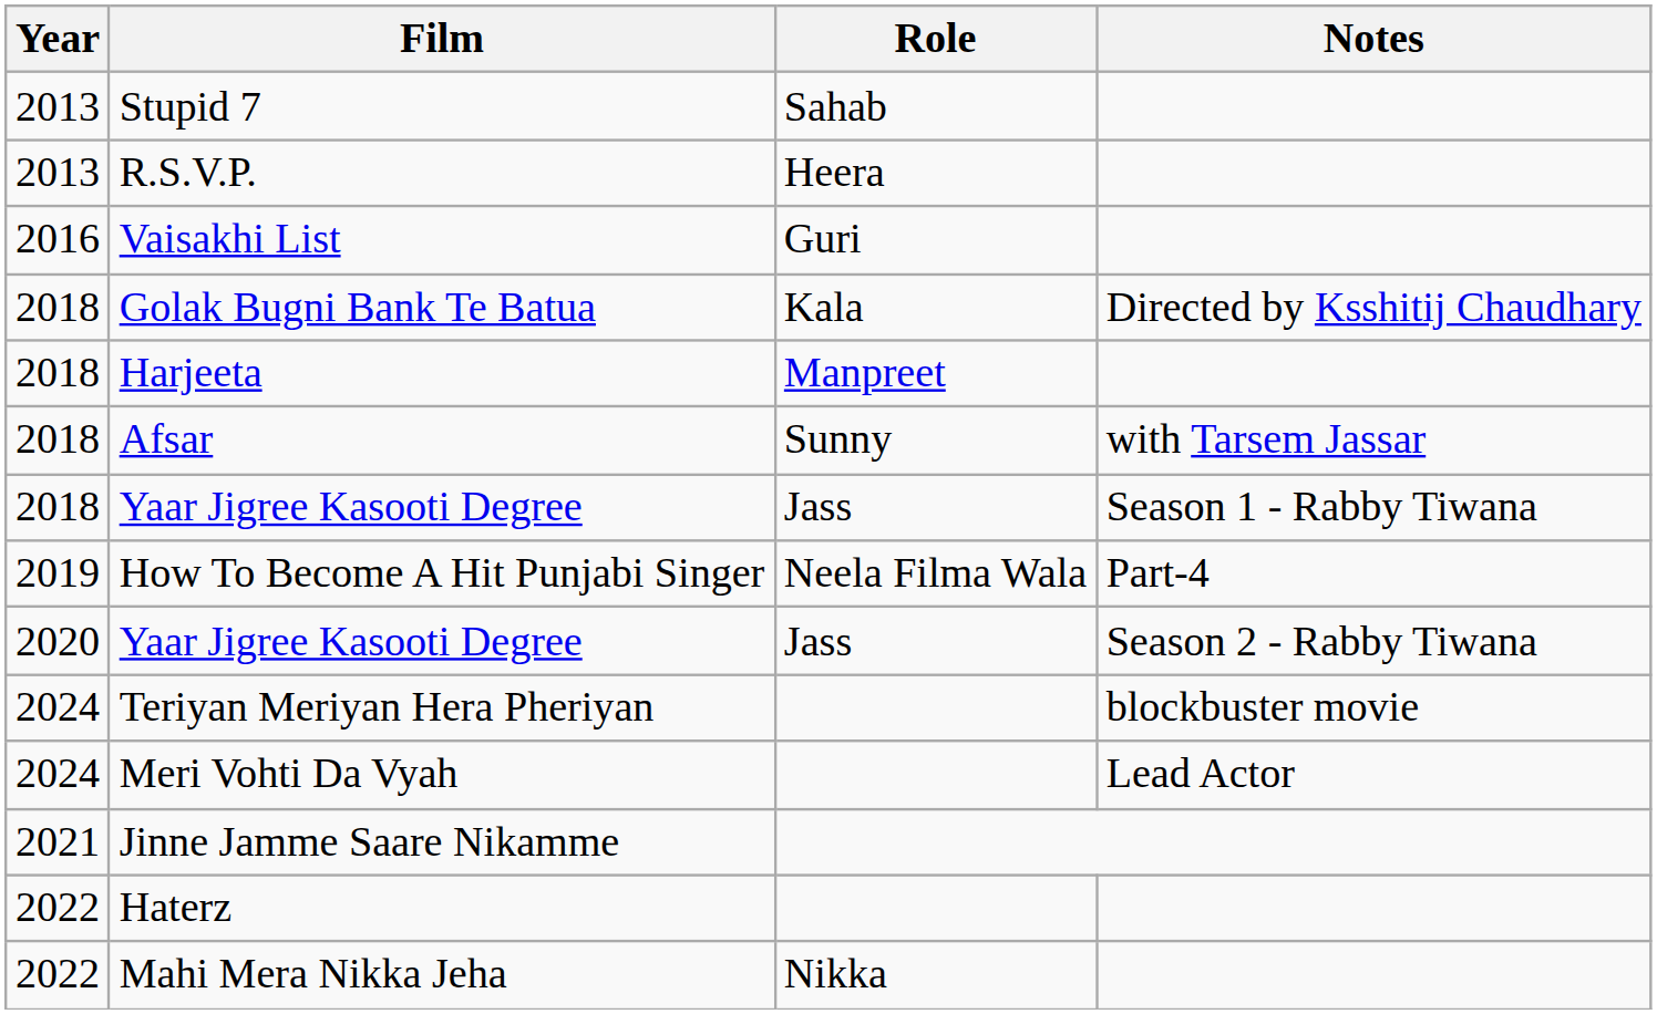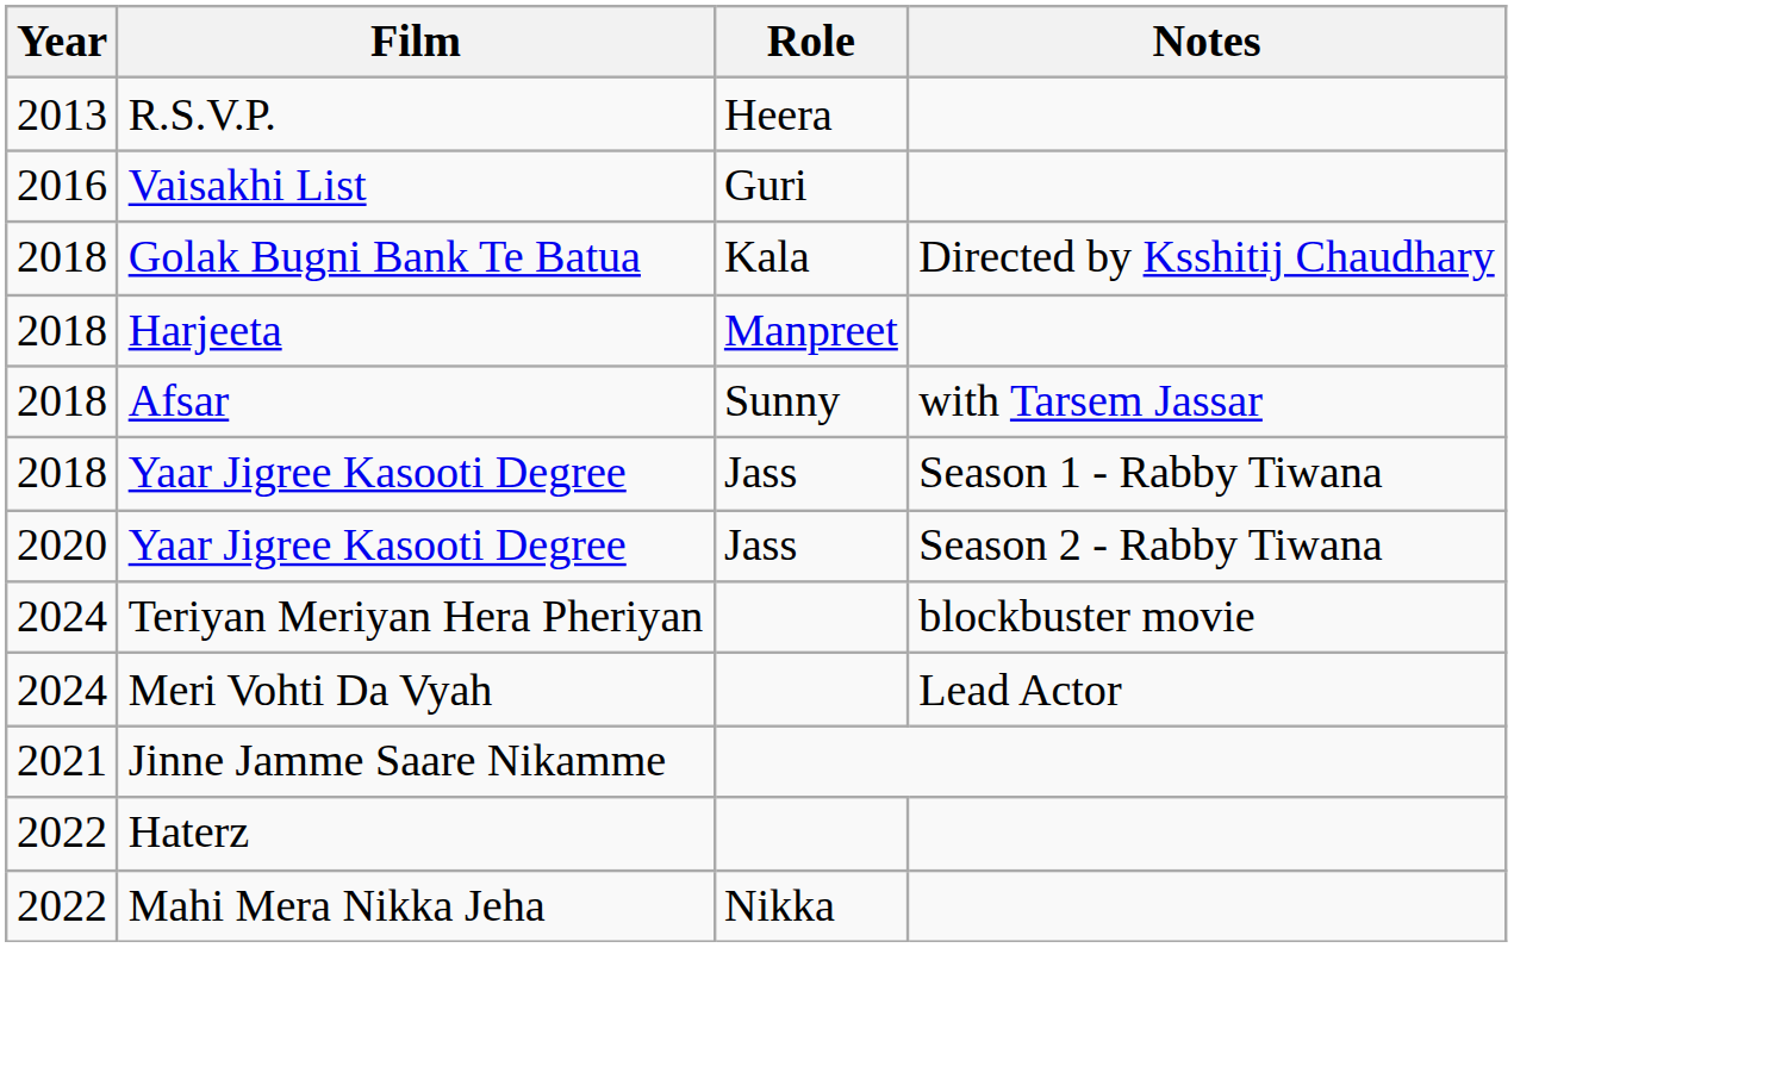 <table class="wikitable sortable">
 <tr>
 <th>Year</th>
 <th>Film</th>
 <th>Role</th>
 <th>Notes</th>
-</tr>
-<tr>
-<td>2013</td>
-<td>Stupid 7</td>
-<td>Sahab</td>
-<td></td>
 </tr>
 <tr>
 <td>2013</td>
 <td>R.S.V.P.</td>
 <td>Heera</td>
 <td></td>
 </tr>
 <tr>
 <td>2016</td>
 <td><a href='#'>Vaisakhi List</a></td>
 <td>Guri</td>
 <td></td>
 </tr>
 <tr>
 <td>2018</td>
 <td><a href='#'>Golak Bugni Bank Te Batua</a></td>
 <td>Kala</td>
 <td>Directed by <a href='#'>Ksshitij Chaudhary</a></td>
 </tr>
 <tr>
 <td>2018</td>
 <td><a href='#'>Harjeeta</a></td>
 <td><a href='#'>Manpreet</a></td>
 <td></td>
 </tr>
 <tr>
 <td>2018</td>
 <td><a href='#'>Afsar</a></td>
 <td>Sunny</td>
 <td>with <a href='#'>Tarsem Jassar</a></td>
 </tr>
 <tr>
 <td>2018</td>
 <td><a href='#'>Yaar Jigree Kasooti Degree</a></td>
 <td>Jass</td>
 <td>Season 1 - Rabby Tiwana</td>
 </tr>
 <tr>
-<td>2019</td>
-<td>How To Become A Hit Punjabi Singer</td>
-<td>Neela Filma Wala</td>
-<td>Part-4</td>
-</tr>
-<tr>
 <td>2020</td>
 <td><a href='#'>Yaar Jigree Kasooti Degree</a></td>
 <td>Jass</td>
 <td>Season 2 - Rabby Tiwana</td>
 </tr>
 <tr>
 <td>2024</td>
 <td>Teriyan Meriyan Hera Pheriyan</td>
 <td></td>
 <td>blockbuster movie</td>
 </tr>
 <tr>
 <td>2024</td>
 <td>Meri Vohti Da Vyah</td>
 <td></td>
 <td>Lead Actor</td>
 </tr>
 <tr>
 <td>2021</td>
 <td>Jinne Jamme Saare Nikamme</td>
 </tr>
 <tr>
 <td>2022</td>
 <td>Haterz</td>
 <td></td>
 <td></td>
 </tr>
 <tr>
 <td>2022</td>
 <td>Mahi Mera Nikka Jeha</td>
 <td>Nikka</td>
 <td></td>
 </tr>
 </table>
